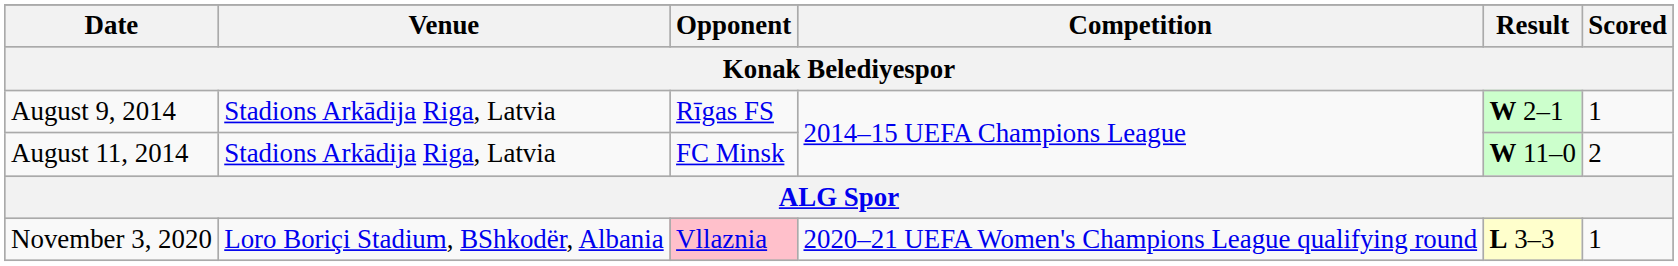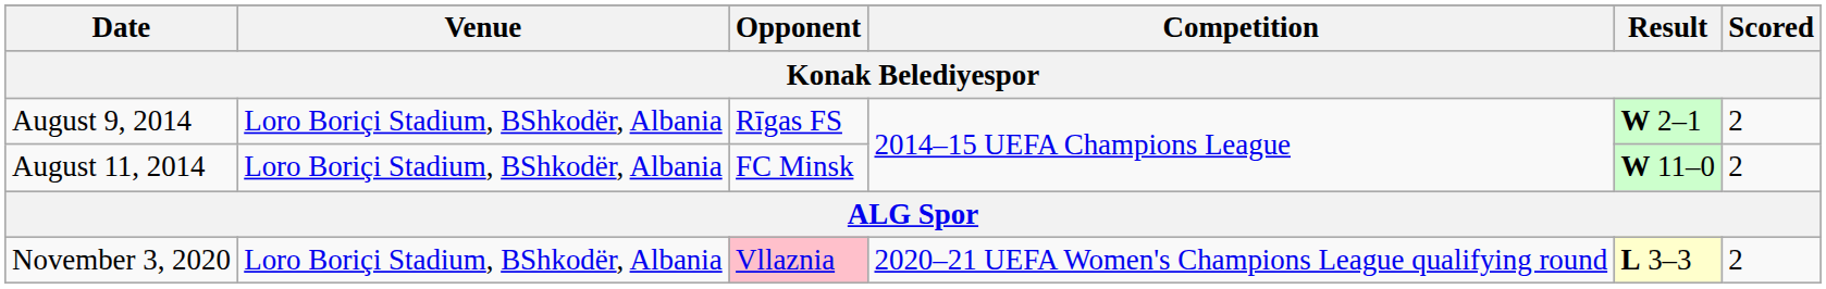 <table class=wikitable>
 <tr>
 </tr>
 <tr>
 <th>Date</th>
 <th>Venue</th>
 <th>Opponent</th>
 <th>Competition</th>
 <th>Result</th>
 <th>Scored</th>
 </tr>
 <tr>
 <th colspan=6>Konak Belediyespor</th>
 </tr>
 <tr>
 <td>August 9, 2014</td>
-<td><a href='#'>Stadions Arkādija</a> <a href='#'>Riga</a>, Latvia</td>
+<td><a href='#'>Loro Boriçi Stadium</a>, <a href='#'>BShkodër</a>, <a href='#'>Albania</a></td>
 <td> <a href='#'>Rīgas FS</a></td>
 <td rowspan=2><a href='#'>2014–15 UEFA Champions League</a></td>
 <td bgcolor=ccffcc><strong>W</strong> 2–1</td>
-<td>1</td>
+<td>2</td>
 </tr>
 <tr>
 <td>August 11, 2014</td>
-<td><a href='#'>Stadions Arkādija</a> <a href='#'>Riga</a>, Latvia</td>
+<td><a href='#'>Loro Boriçi Stadium</a>, <a href='#'>BShkodër</a>, <a href='#'>Albania</a></td>
 <td> <a href='#'>FC Minsk</a></td>
 <td bgcolor=ccffcc><strong>W</strong> 11–0</td>
 <td>2</td>
 </tr>
 <tr>
 <th colspan=6><a href='#'>ALG Spor</a></th>
 </tr>
 <tr>
 <td>November 3, 2020</td>
 <td><a href='#'>Loro Boriçi Stadium</a>, <a href='#'>BShkodër</a>, <a href='#'>Albania</a></td>
 <td style="background: pink;"> <a href='#'>Vllaznia</a></td>
 <td><a href='#'>2020–21 UEFA Women's Champions League qualifying round</a></td>
 <td bgcolor=#ffc><strong>L</strong> 3–3  </td>
-<td>1</td>
+<td>2</td>
 </tr>
 </table>
